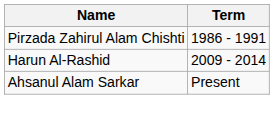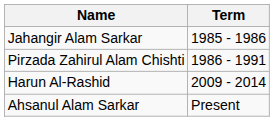 <table class="wikitable">
 <tr>
 <th>Name</th>
 <th>Term</th>
+</tr>
+<tr>
+<td>Jahangir Alam Sarkar</td>
+<td>1985 - 1986</td>
 </tr>
 <tr>
 <td>Pirzada Zahirul Alam Chishti</td>
 <td>1986 - 1991</td>
 </tr>
 <tr>
 <td>Harun Al-Rashid</td>
 <td>2009 - 2014</td>
 </tr>
 <tr>
 <td>Ahsanul Alam Sarkar</td>
 <td>Present</td>
 </tr>
 </table>
